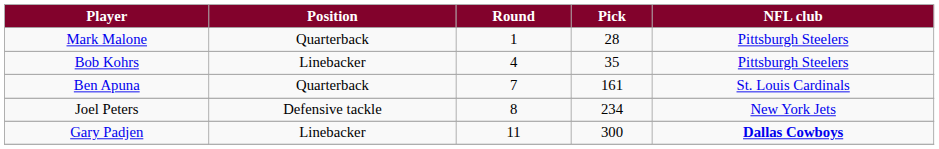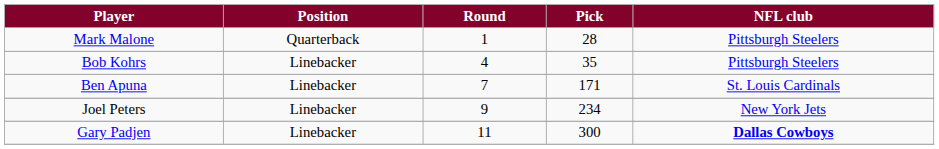 <table class="wikitable" width="80%">
 <tr align="center"  style="background:#82022c;color:#FFFFFF;">
 <td><strong>Player</strong></td>
 <td><strong>Position</strong></td>
 <td><strong>Round</strong></td>
 <td><strong>Pick</strong></td>
 <td><strong>NFL club</strong></td>
 </tr>
 <tr align="center" bgcolor="">
 <td><a href='#'>Mark Malone</a></td>
 <td>Quarterback</td>
 <td>1</td>
 <td>28</td>
 <td><a href='#'>Pittsburgh Steelers</a></td>
 </tr>
 <tr align="center" bgcolor="">
 </tr>
 <tr align="center" bgcolor="">
 <td><a href='#'>Bob Kohrs</a></td>
 <td>Linebacker</td>
 <td>4</td>
 <td>35</td>
 <td><a href='#'>Pittsburgh Steelers</a></td>
 </tr>
 <tr align="center" bgcolor="">
 </tr>
 <tr align="center" bgcolor="">
 <td><a href='#'>Ben Apuna</a></td>
-<td>Quarterback</td>
+<td>Linebacker</td>
 <td>7</td>
-<td>161</td>
+<td>171</td>
 <td><a href='#'>St. Louis Cardinals</a></td>
 </tr>
 <tr align="center" bgcolor="">
 </tr>
 <tr align="center" bgcolor="">
 <td>Joel Peters</td>
-<td>Defensive tackle</td>
-<td>8</td>
+<td>Linebacker</td>
+<td>9</td>
 <td>234</td>
 <td><a href='#'>New York Jets</a></td>
 </tr>
 <tr align="center" bgcolor="">
 </tr>
 <tr align="center" bgcolor="">
 <td><a href='#'>Gary Padjen</a></td>
 <td>Linebacker</td>
 <td>11</td>
 <td>300</td>
 <td><strong><a href='#'>Dallas Cowboys</a></strong></td>
 </tr>
 <tr align="center" bgcolor="">
 </tr>
 </table>
